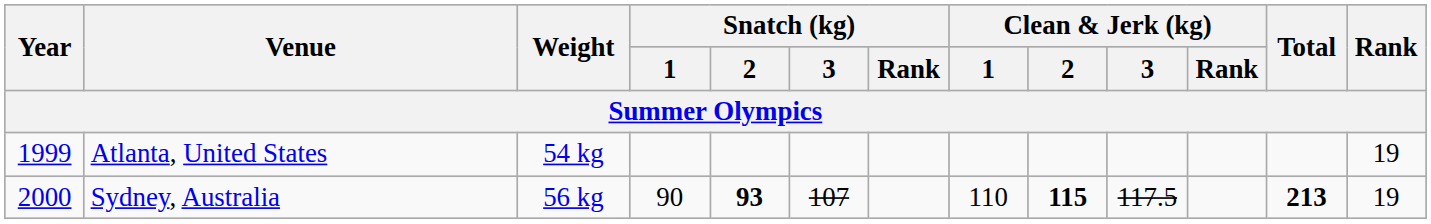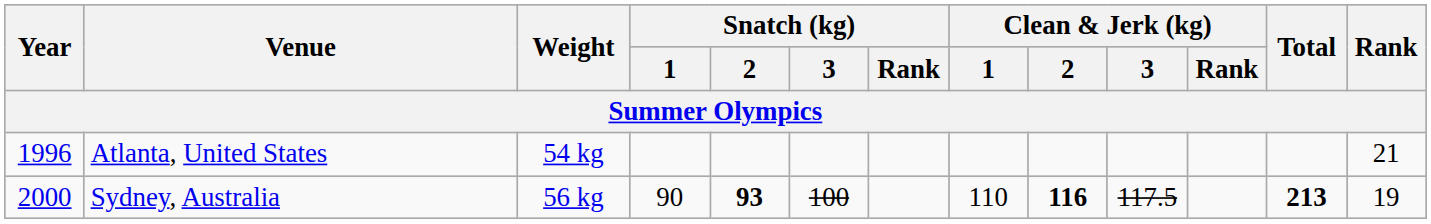 <table class = "wikitable" style="text-align:center;">
 <tr>
 <th rowspan=2 width=40>Year</th>
 <th rowspan=2 width=250>Venue</th>
 <th rowspan=2 width=60>Weight</th>
 <th colspan=4>Snatch (kg)</th>
 <th colspan=4>Clean & Jerk (kg)</th>
 <th rowspan=2 width=40>Total</th>
 <th rowspan=2 width=40>Rank</th>
 </tr>
 <tr>
 <th width=40>1</th>
 <th width=40>2</th>
 <th width=40>3</th>
 <th width=40>Rank</th>
 <th width=40>1</th>
 <th width=40>2</th>
 <th width=40>3</th>
 <th width=40>Rank</th>
 </tr>
 <tr>
 <th colspan=13><a href='#'>Summer Olympics</a></th>
 </tr>
 <tr>
-<td><a href='#'>1999</a></td>
+<td><a href='#'>1996</a></td>
 <td align=left> <a href='#'>Atlanta</a>, <a href='#'>United States</a></td>
 <td><a href='#'>54 kg</a></td>
 <td></td>
 <td><strong> </strong></td>
 <td></td>
 <td></td>
 <td></td>
 <td><strong> </strong></td>
 <td></td>
 <td></td>
 <td><strong></strong></td>
-<td>19</td>
+<td>21</td>
 </tr>
 <tr>
 <td><a href='#'>2000</a></td>
 <td align=left> <a href='#'>Sydney</a>, <a href='#'>Australia</a></td>
 <td><a href='#'>56 kg</a></td>
 <td>90</td>
 <td><strong>93</strong></td>
-<td><s>107</s></td>
+<td><s>100</s></td>
 <td></td>
 <td>110</td>
-<td><strong>115</strong></td>
+<td><strong>116</strong></td>
 <td><s>117.5</s></td>
 <td></td>
 <td><strong>213</strong></td>
 <td>19</td>
 </tr>
 </table>
